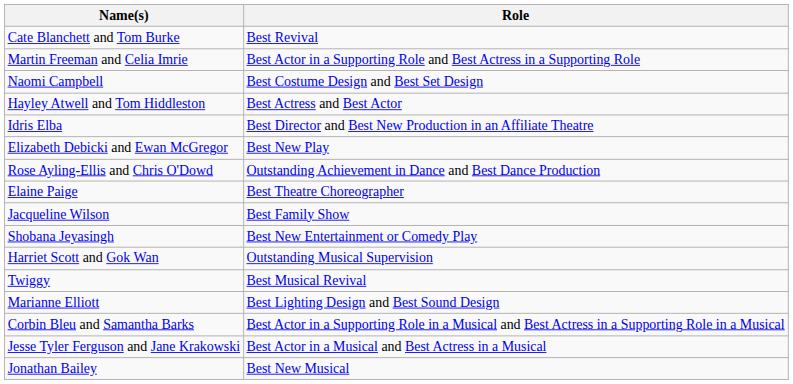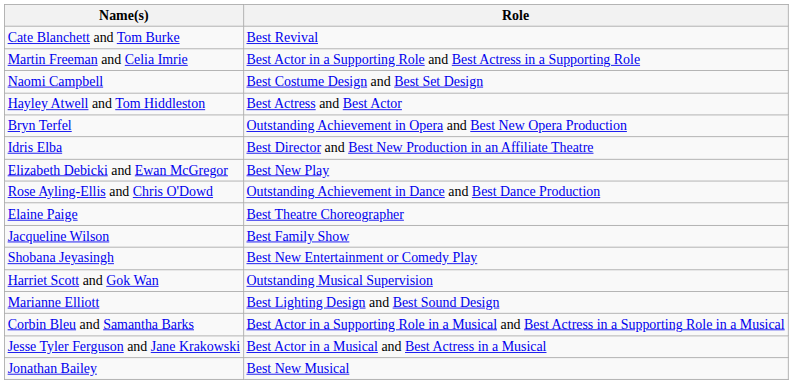 <table class="wikitable plainrowheaders sortable">
 <tr>
 <th scope="col">Name(s)</th>
 <th scope="col">Role</th>
 </tr>
 <tr>
 <td scope="row"><a href='#'>Cate Blanchett</a> and <a href='#'>Tom Burke</a></td>
 <td><a href='#'>Best Revival</a></td>
 </tr>
 <tr>
 <td><a href='#'>Martin Freeman</a> and <a href='#'>Celia Imrie</a></td>
 <td><a href='#'>Best Actor in a Supporting Role</a> and <a href='#'>Best Actress in a Supporting Role</a></td>
 </tr>
 <tr>
 <td><a href='#'>Naomi Campbell</a></td>
 <td><a href='#'>Best Costume Design</a> and <a href='#'>Best Set Design</a></td>
 </tr>
 <tr>
 <td><a href='#'>Hayley Atwell</a> and <a href='#'>Tom Hiddleston</a></td>
 <td><a href='#'>Best Actress</a> and <a href='#'>Best Actor</a></td>
+</tr>
+<tr>
+<td><a href='#'>Bryn Terfel</a></td>
+<td><a href='#'>Outstanding Achievement in Opera</a> and <a href='#'>Best New Opera Production</a></td>
 </tr>
 <tr>
 <td><a href='#'>Idris Elba</a></td>
 <td><a href='#'>Best Director</a> and <a href='#'>Best New Production in an Affiliate Theatre</a></td>
 </tr>
 <tr>
 <td><a href='#'>Elizabeth Debicki</a> and <a href='#'>Ewan McGregor</a></td>
 <td><a href='#'>Best New Play</a></td>
 </tr>
 <tr>
 <td><a href='#'>Rose Ayling-Ellis</a> and <a href='#'>Chris O'Dowd</a></td>
 <td><a href='#'>Outstanding Achievement in Dance</a> and <a href='#'>Best Dance Production</a></td>
 </tr>
 <tr>
 <td><a href='#'>Elaine Paige</a></td>
 <td><a href='#'>Best Theatre Choreographer</a></td>
 </tr>
 <tr>
 <td><a href='#'>Jacqueline Wilson</a></td>
 <td><a href='#'>Best Family Show</a></td>
 </tr>
 <tr>
 <td><a href='#'>Shobana Jeyasingh</a></td>
 <td><a href='#'>Best New Entertainment or Comedy Play</a></td>
 </tr>
 <tr>
 <td><a href='#'>Harriet Scott</a> and <a href='#'>Gok Wan</a></td>
 <td><a href='#'>Outstanding Musical Supervision</a></td>
 </tr>
 <tr>
-<td><a href='#'>Twiggy</a></td>
-<td><a href='#'>Best Musical Revival</a></td>
-</tr>
-<tr>
 <td><a href='#'>Marianne Elliott</a></td>
 <td><a href='#'>Best Lighting Design</a> and <a href='#'>Best Sound Design</a></td>
 </tr>
 <tr>
 <td><a href='#'>Corbin Bleu</a> and <a href='#'>Samantha Barks</a></td>
 <td><a href='#'>Best Actor in a Supporting Role in a Musical</a> and <a href='#'>Best Actress in a Supporting Role in a Musical</a></td>
 </tr>
 <tr>
 <td><a href='#'>Jesse Tyler Ferguson</a> and <a href='#'>Jane Krakowski</a></td>
 <td><a href='#'>Best Actor in a Musical</a> and <a href='#'>Best Actress in a Musical</a></td>
 </tr>
 <tr>
 <td><a href='#'>Jonathan Bailey</a></td>
 <td><a href='#'>Best New Musical</a></td>
 </tr>
 </table>
